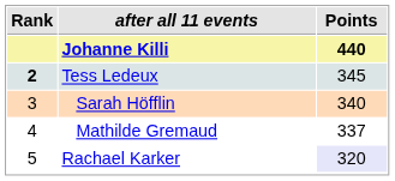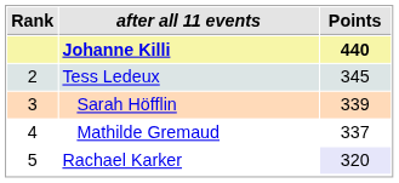 <table cellspacing="1" cellpadding="3" style="border:1px solid #AAAAAA;font-size:86%">
 <tr style="background-color: #E4E4E4;">
 <th style="border-bottom:1px solid #AAAAAA; width: 10px;">Rank</th>
 <th style="border-bottom:1px solid #AAAAAA; width: 200px;"><em>after all 11 events</em></th>
 <th style="border-bottom:1px solid #AAAAAA; width: 50px;">Points</th>
 </tr>
 <tr style="background:#f7f6a8;">
 <td align=center></td>
 <td> <strong><a href='#'>Johanne Killi</a></strong></td>
 <td align=center><strong>440</strong></td>
 </tr>
 <tr style="background:#dce5e5;">
-<td align=center><strong>2</strong></td>
+<td align=center>2</td>
 <td> <a href='#'>Tess Ledeux</a></td>
 <td align=center>345</td>
 </tr>
 <tr style="background:#ffdab9;">
 <td align=center>3</td>
 <td>   <a href='#'>Sarah Höfflin</a></td>
-<td align=center>340</td>
+<td align=center>339</td>
 </tr>
 <tr>
 <td align=center>4</td>
 <td>   <a href='#'>Mathilde Gremaud</a></td>
 <td align=center>337</td>
 </tr>
 <tr>
 <td align=center>5</td>
 <td> <a href='#'>Rachael Karker</a></td>
 <td align=center style="background: lavender;">320</td>
 </tr>
 <tr>
 </tr>
 </table>
